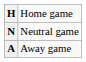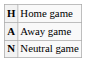 <table class="wikitable plainrowheaders" style="font-size:90%;">
 <tr>
 <th scope=row><strong>H</strong></th>
 <td>Home game</td>
 </tr>
 <tr>
+<th scope=row><strong>A</strong></th>
+<td>Away game</td>
+</tr>
+<tr>
 <th scope=row><strong>N</strong></th>
 <td>Neutral game</td>
 </tr>
-<tr>
-<th scope=row><strong>A</strong></th>
-<td>Away game</td>
-</tr>
 </table>
